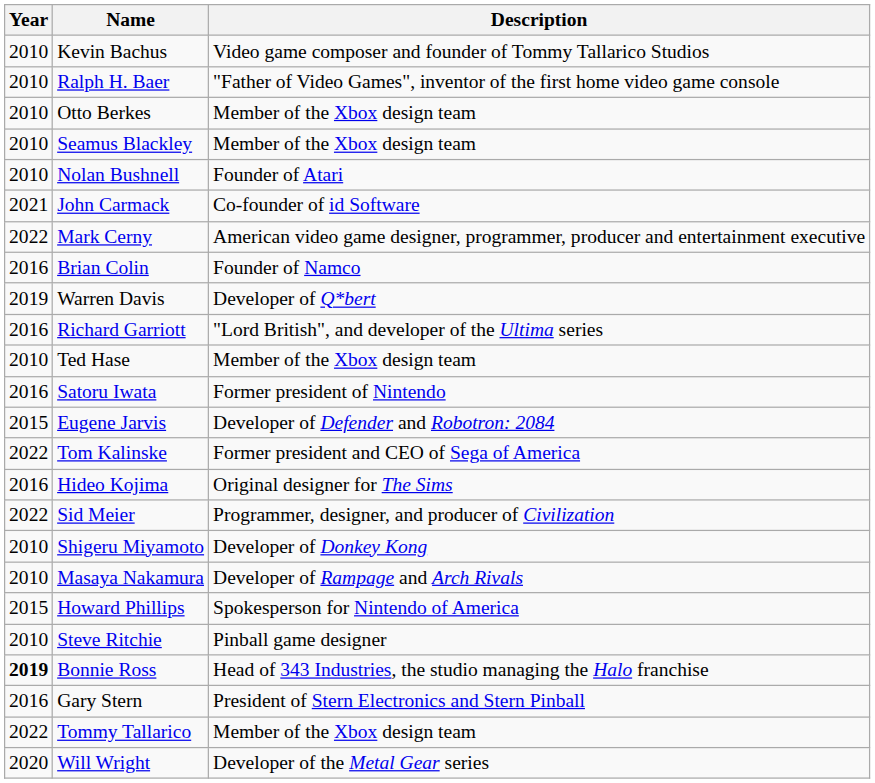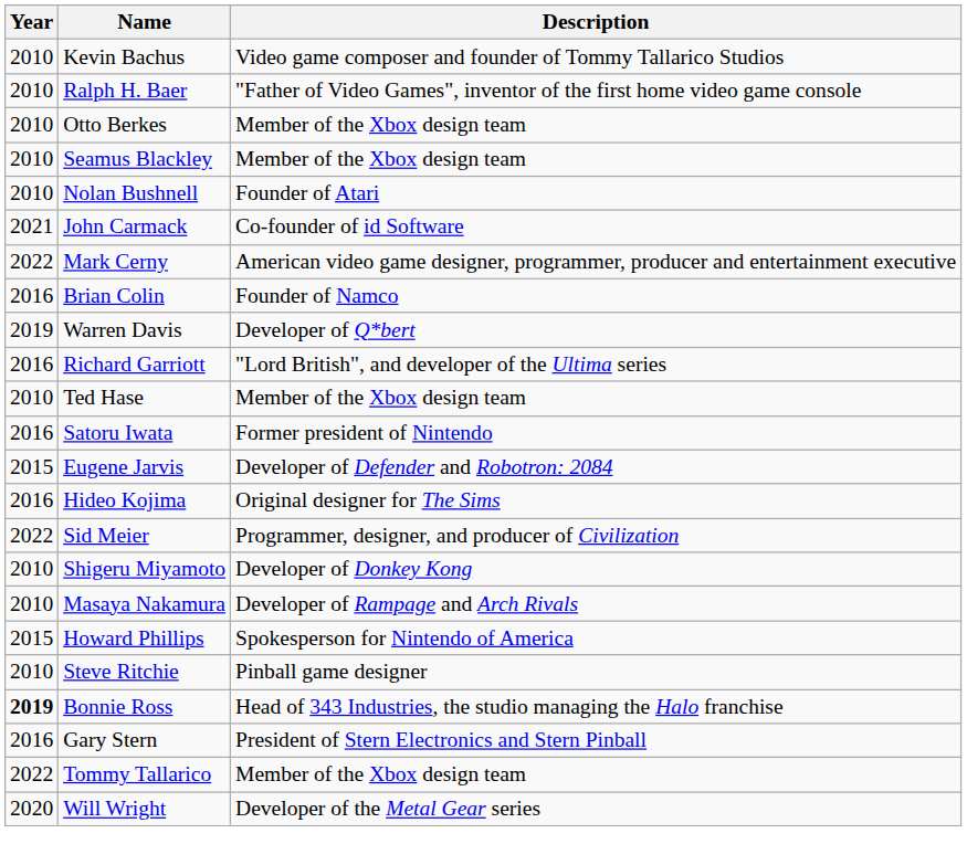 <table class="wikitable sortable">
 <tr>
 <th>Year</th>
 <th>Name</th>
 <th>Description</th>
 </tr>
 <tr>
 <td>2010</td>
 <td>Kevin Bachus</td>
 <td>Video game composer and founder of Tommy Tallarico Studios</td>
 </tr>
 <tr>
 <td>2010</td>
 <td><a href='#'>Ralph H. Baer</a></td>
 <td>"Father of Video Games", inventor of the first home video game console</td>
 </tr>
 <tr>
 <td>2010</td>
 <td>Otto Berkes</td>
 <td>Member of the <a href='#'>Xbox</a> design team</td>
 </tr>
 <tr>
 <td>2010</td>
 <td><a href='#'>Seamus Blackley</a></td>
 <td>Member of the <a href='#'>Xbox</a> design team</td>
 </tr>
 <tr>
 <td>2010</td>
 <td><a href='#'>Nolan Bushnell</a></td>
 <td>Founder of <a href='#'>Atari</a></td>
 </tr>
 <tr>
 <td>2021</td>
 <td><a href='#'>John Carmack</a></td>
 <td>Co-founder of <a href='#'>id Software</a></td>
 </tr>
 <tr>
 <td>2022</td>
 <td><a href='#'>Mark Cerny</a></td>
 <td>American video game designer, programmer, producer and entertainment executive</td>
 </tr>
 <tr>
 <td>2016</td>
 <td><a href='#'>Brian Colin</a></td>
 <td>Founder of <a href='#'>Namco</a></td>
 </tr>
 <tr>
 <td>2019</td>
 <td>Warren Davis</td>
 <td>Developer of <em><a href='#'>Q*bert</a></em></td>
 </tr>
 <tr>
 <td>2016</td>
 <td><a href='#'>Richard Garriott</a></td>
 <td>"Lord British", and developer of the <em><a href='#'>Ultima</a></em> series</td>
 </tr>
 <tr>
 <td>2010</td>
 <td>Ted Hase</td>
 <td>Member of the <a href='#'>Xbox</a> design team</td>
 </tr>
 <tr>
 <td>2016</td>
 <td><a href='#'>Satoru Iwata</a></td>
 <td>Former president of <a href='#'>Nintendo</a></td>
 </tr>
 <tr>
 <td>2015</td>
 <td><a href='#'>Eugene Jarvis</a></td>
 <td>Developer of <em><a href='#'>Defender</a></em> and <em><a href='#'>Robotron: 2084</a></em></td>
 </tr>
 <tr>
-<td>2022</td>
-<td><a href='#'>Tom Kalinske</a></td>
-<td>Former president and CEO of <a href='#'>Sega of America</a></td>
-</tr>
-<tr>
 <td>2016</td>
 <td><a href='#'>Hideo Kojima</a></td>
 <td>Original designer for <em><a href='#'>The Sims</a></em></td>
 </tr>
 <tr>
 <td>2022</td>
 <td><a href='#'>Sid Meier</a></td>
 <td>Programmer, designer, and producer of <a href='#'><em>Civilization</em></a></td>
 </tr>
 <tr>
 <td>2010</td>
 <td><a href='#'>Shigeru Miyamoto</a></td>
 <td>Developer of <em><a href='#'>Donkey Kong</a></em></td>
 </tr>
 <tr>
 <td>2010</td>
 <td><a href='#'>Masaya Nakamura</a></td>
 <td>Developer of <em><a href='#'>Rampage</a></em> and <em><a href='#'>Arch Rivals</a></em></td>
 </tr>
 <tr>
 <td>2015</td>
 <td><a href='#'>Howard Phillips</a></td>
 <td>Spokesperson for <a href='#'>Nintendo of America</a></td>
 </tr>
 <tr>
 <td>2010</td>
 <td><a href='#'>Steve Ritchie</a></td>
 <td>Pinball game designer</td>
 </tr>
 <tr>
 <td><strong>2019</strong></td>
 <td><a href='#'>Bonnie Ross</a></td>
 <td>Head of <a href='#'>343 Industries</a>, the studio managing the <em><a href='#'>Halo</a></em> franchise</td>
 </tr>
 <tr>
 <td>2016</td>
 <td>Gary Stern</td>
 <td>President of <a href='#'>Stern Electronics and Stern Pinball</a></td>
 </tr>
 <tr>
 <td>2022</td>
 <td><a href='#'>Tommy Tallarico</a></td>
 <td>Member of the <a href='#'>Xbox</a> design team</td>
 </tr>
 <tr>
 <td>2020</td>
 <td><a href='#'>Will Wright</a></td>
 <td>Developer of the <em><a href='#'>Metal Gear</a></em> series</td>
 </tr>
 </table>
